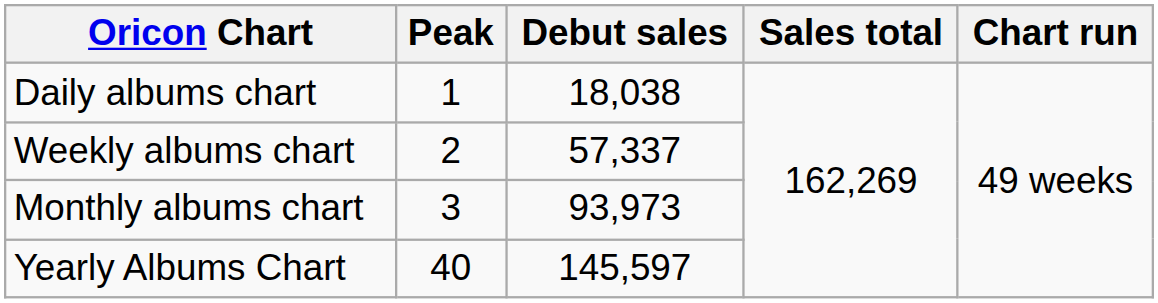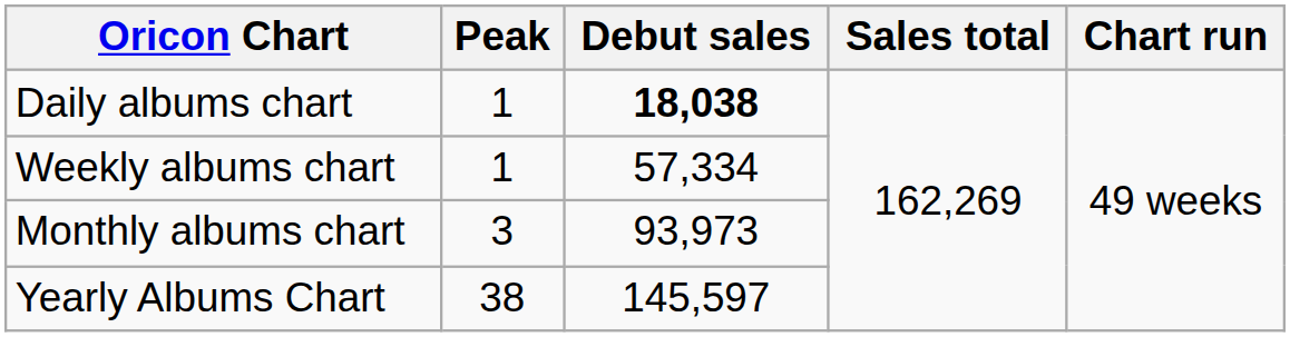 <table class="wikitable" style="width:500px;">
 <tr>
 <th style="text-align:center;"><a href='#'>Oricon</a> Chart</th>
 <th style="text-align:center;">Peak</th>
 <th style="text-align:center;">Debut sales</th>
 <th style="text-align:center;">Sales total</th>
 <th style="text-align:center;">Chart run</th>
 </tr>
 <tr>
 <td align="left">Daily albums chart</td>
 <td style="text-align:center;">1</td>
-<td style="text-align:center;" rowspan="1">18,038</td>
+<td style="text-align:center;" rowspan="1"><strong>18,038</strong></td>
 <td style="text-align:center;" rowspan="4">162,269</td>
 <td style="text-align:center;" rowspan="4">49 weeks</td>
 </tr>
 <tr>
 <td align="left">Weekly albums chart</td>
-<td style="text-align:center;">2</td>
-<td style="text-align:center;" rowspan="1">57,337</td>
+<td style="text-align:center;">1</td>
+<td style="text-align:center;" rowspan="1">57,334</td>
 </tr>
 <tr>
 <td align="left">Monthly albums chart</td>
 <td style="text-align:center;">3</td>
 <td style="text-align:center;" rowspan="1">93,973</td>
 </tr>
 <tr>
 <td align="left">Yearly Albums Chart</td>
-<td style="text-align:center;">40</td>
+<td style="text-align:center;">38</td>
 <td style="text-align:center;" rowspan="1">145,597</td>
 </tr>
 </table>
